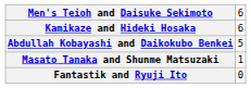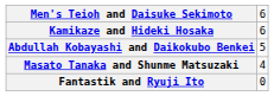 <table class="wikitable" style="margin: 1em auto 1em auto;text-align:center">
 <tr>
 <th><a href='#'>Men's Teioh</a> and <a href='#'>Daisuke Sekimoto</a></th>
 <td>6</td>
 </tr>
 <tr>
 <th><a href='#'>Kamikaze</a> and <a href='#'>Hideki Hosaka</a></th>
 <td>6</td>
 </tr>
 <tr>
 <th><a href='#'>Abdullah Kobayashi</a> and <a href='#'>Daikokubo Benkei</a></th>
 <td>5</td>
 </tr>
 <tr>
 <th><a href='#'>Masato Tanaka</a> and Shunme Matsuzaki</th>
-<td>1</td>
+<td>4</td>
 </tr>
 <tr>
 <th>Fantastik and <a href='#'>Ryuji Ito</a></th>
 <td>0</td>
 </tr>
 </table>
